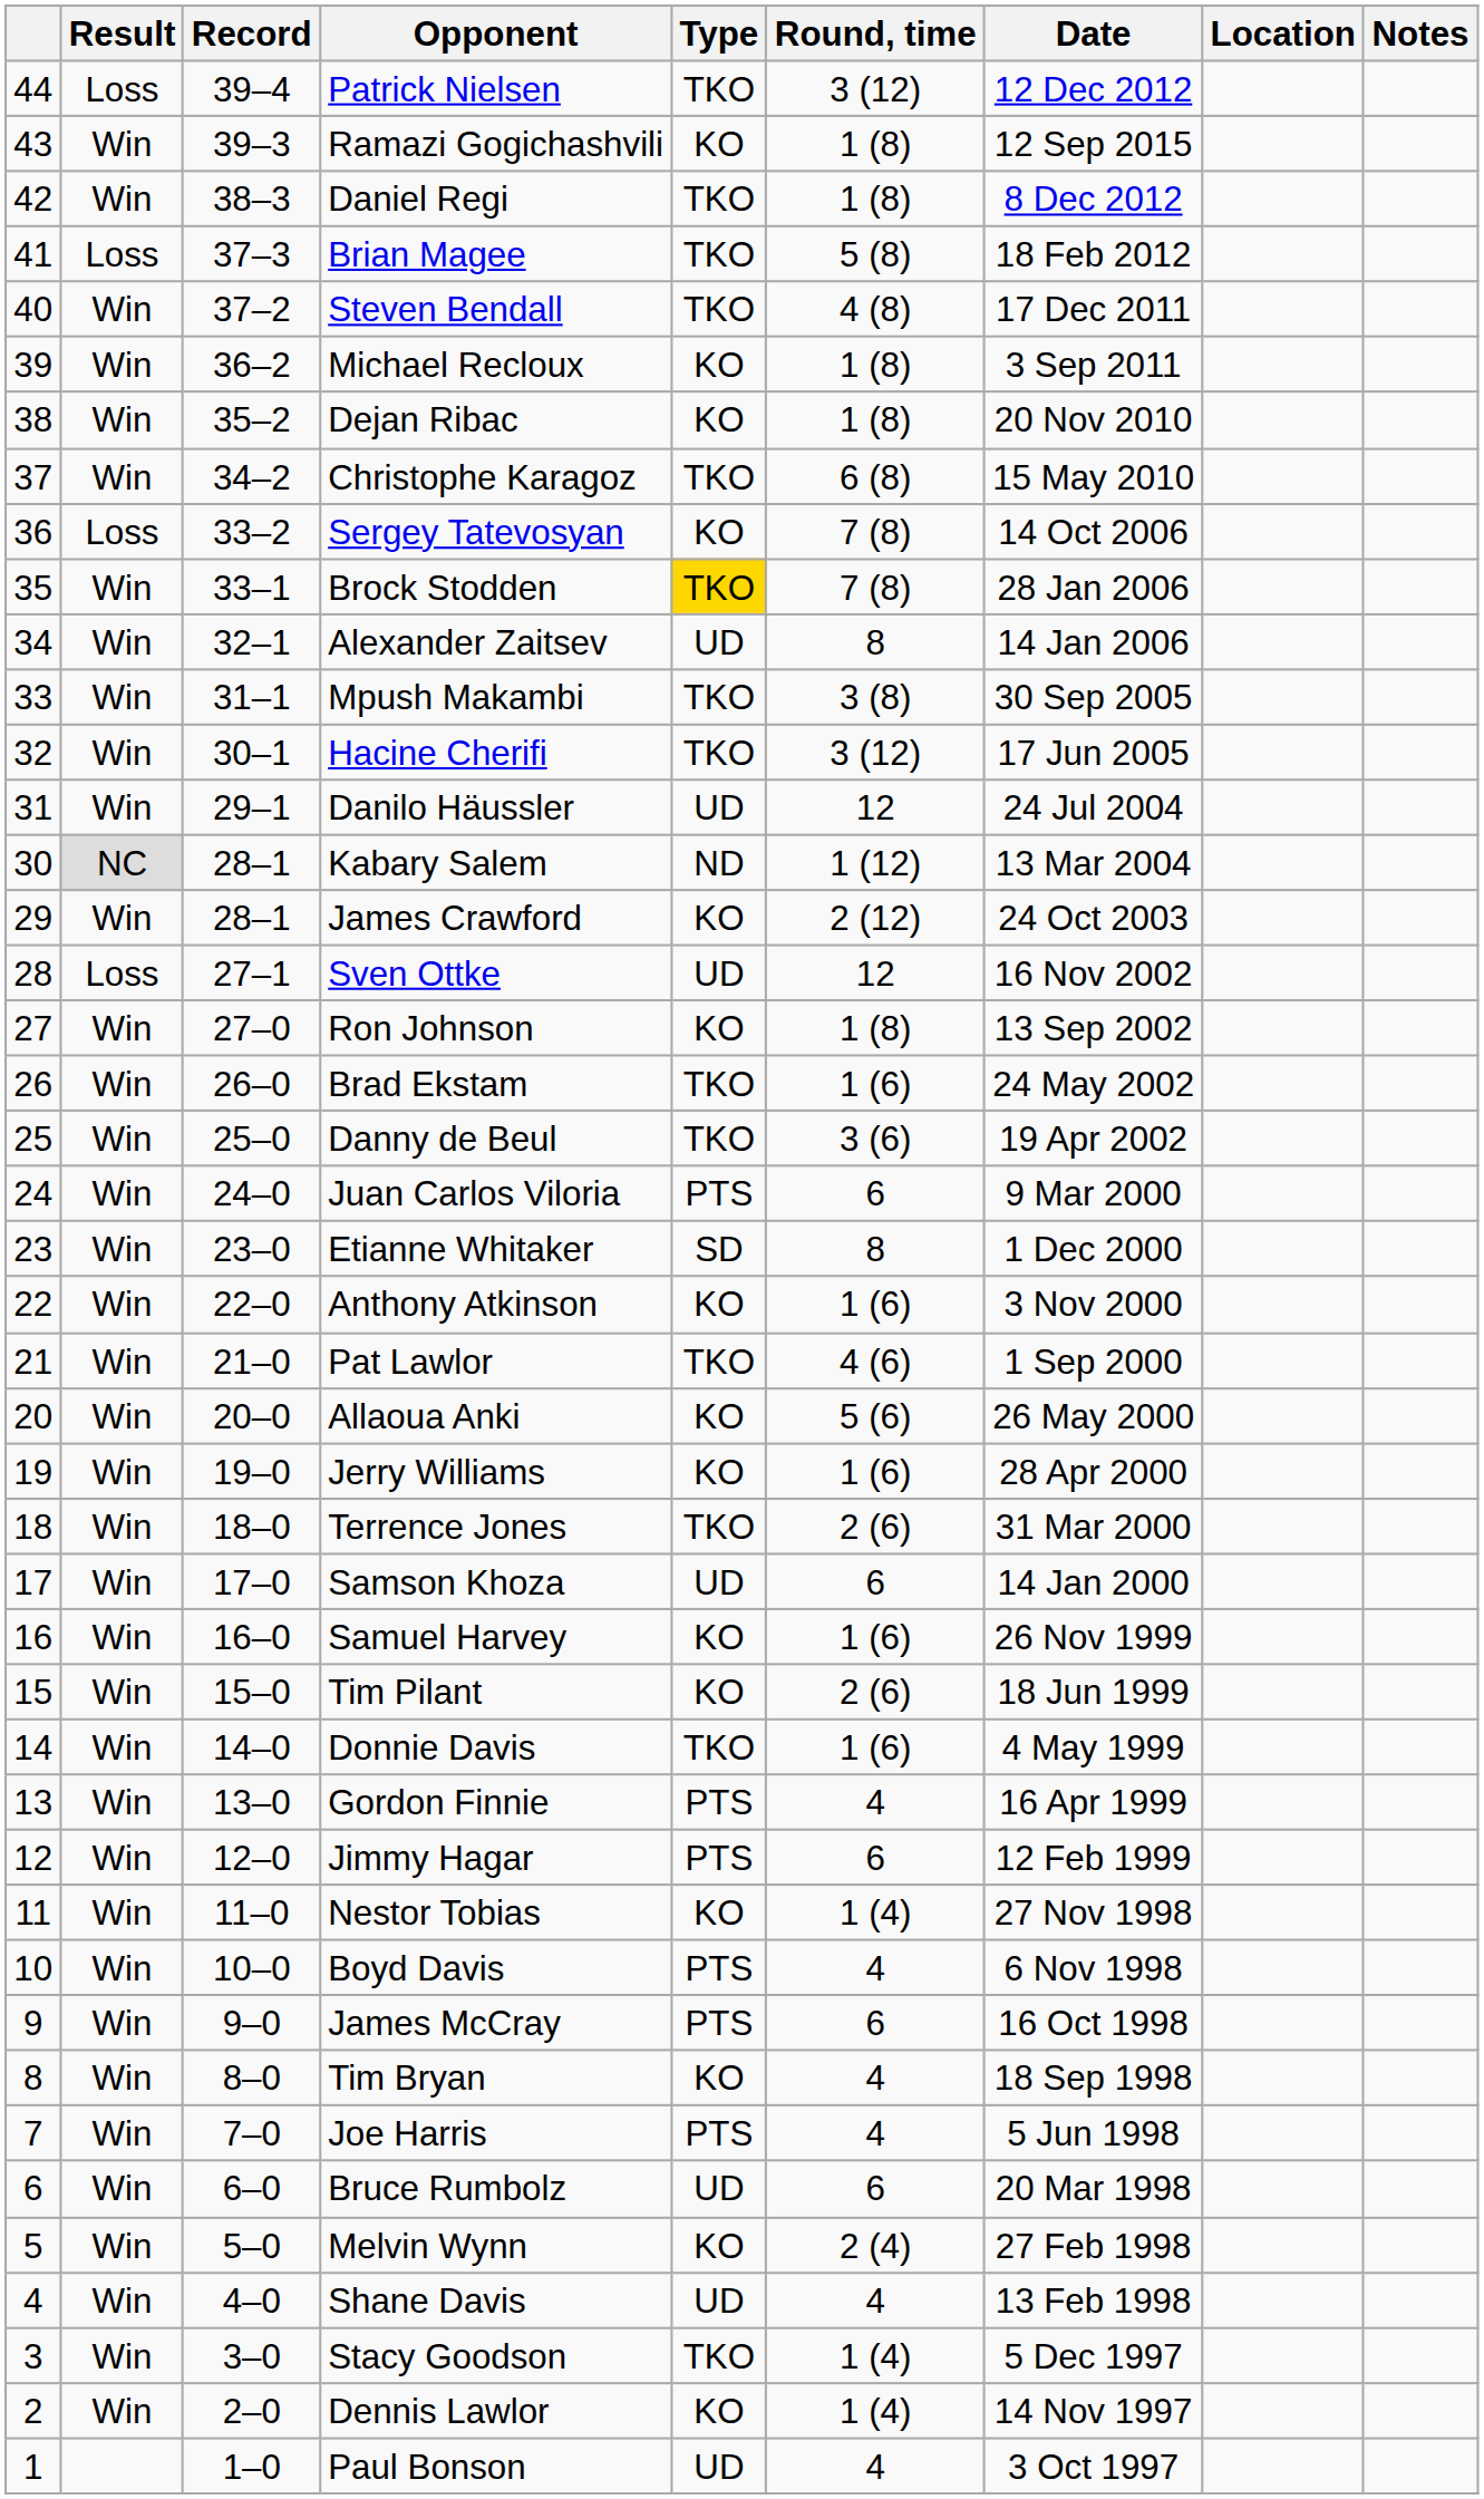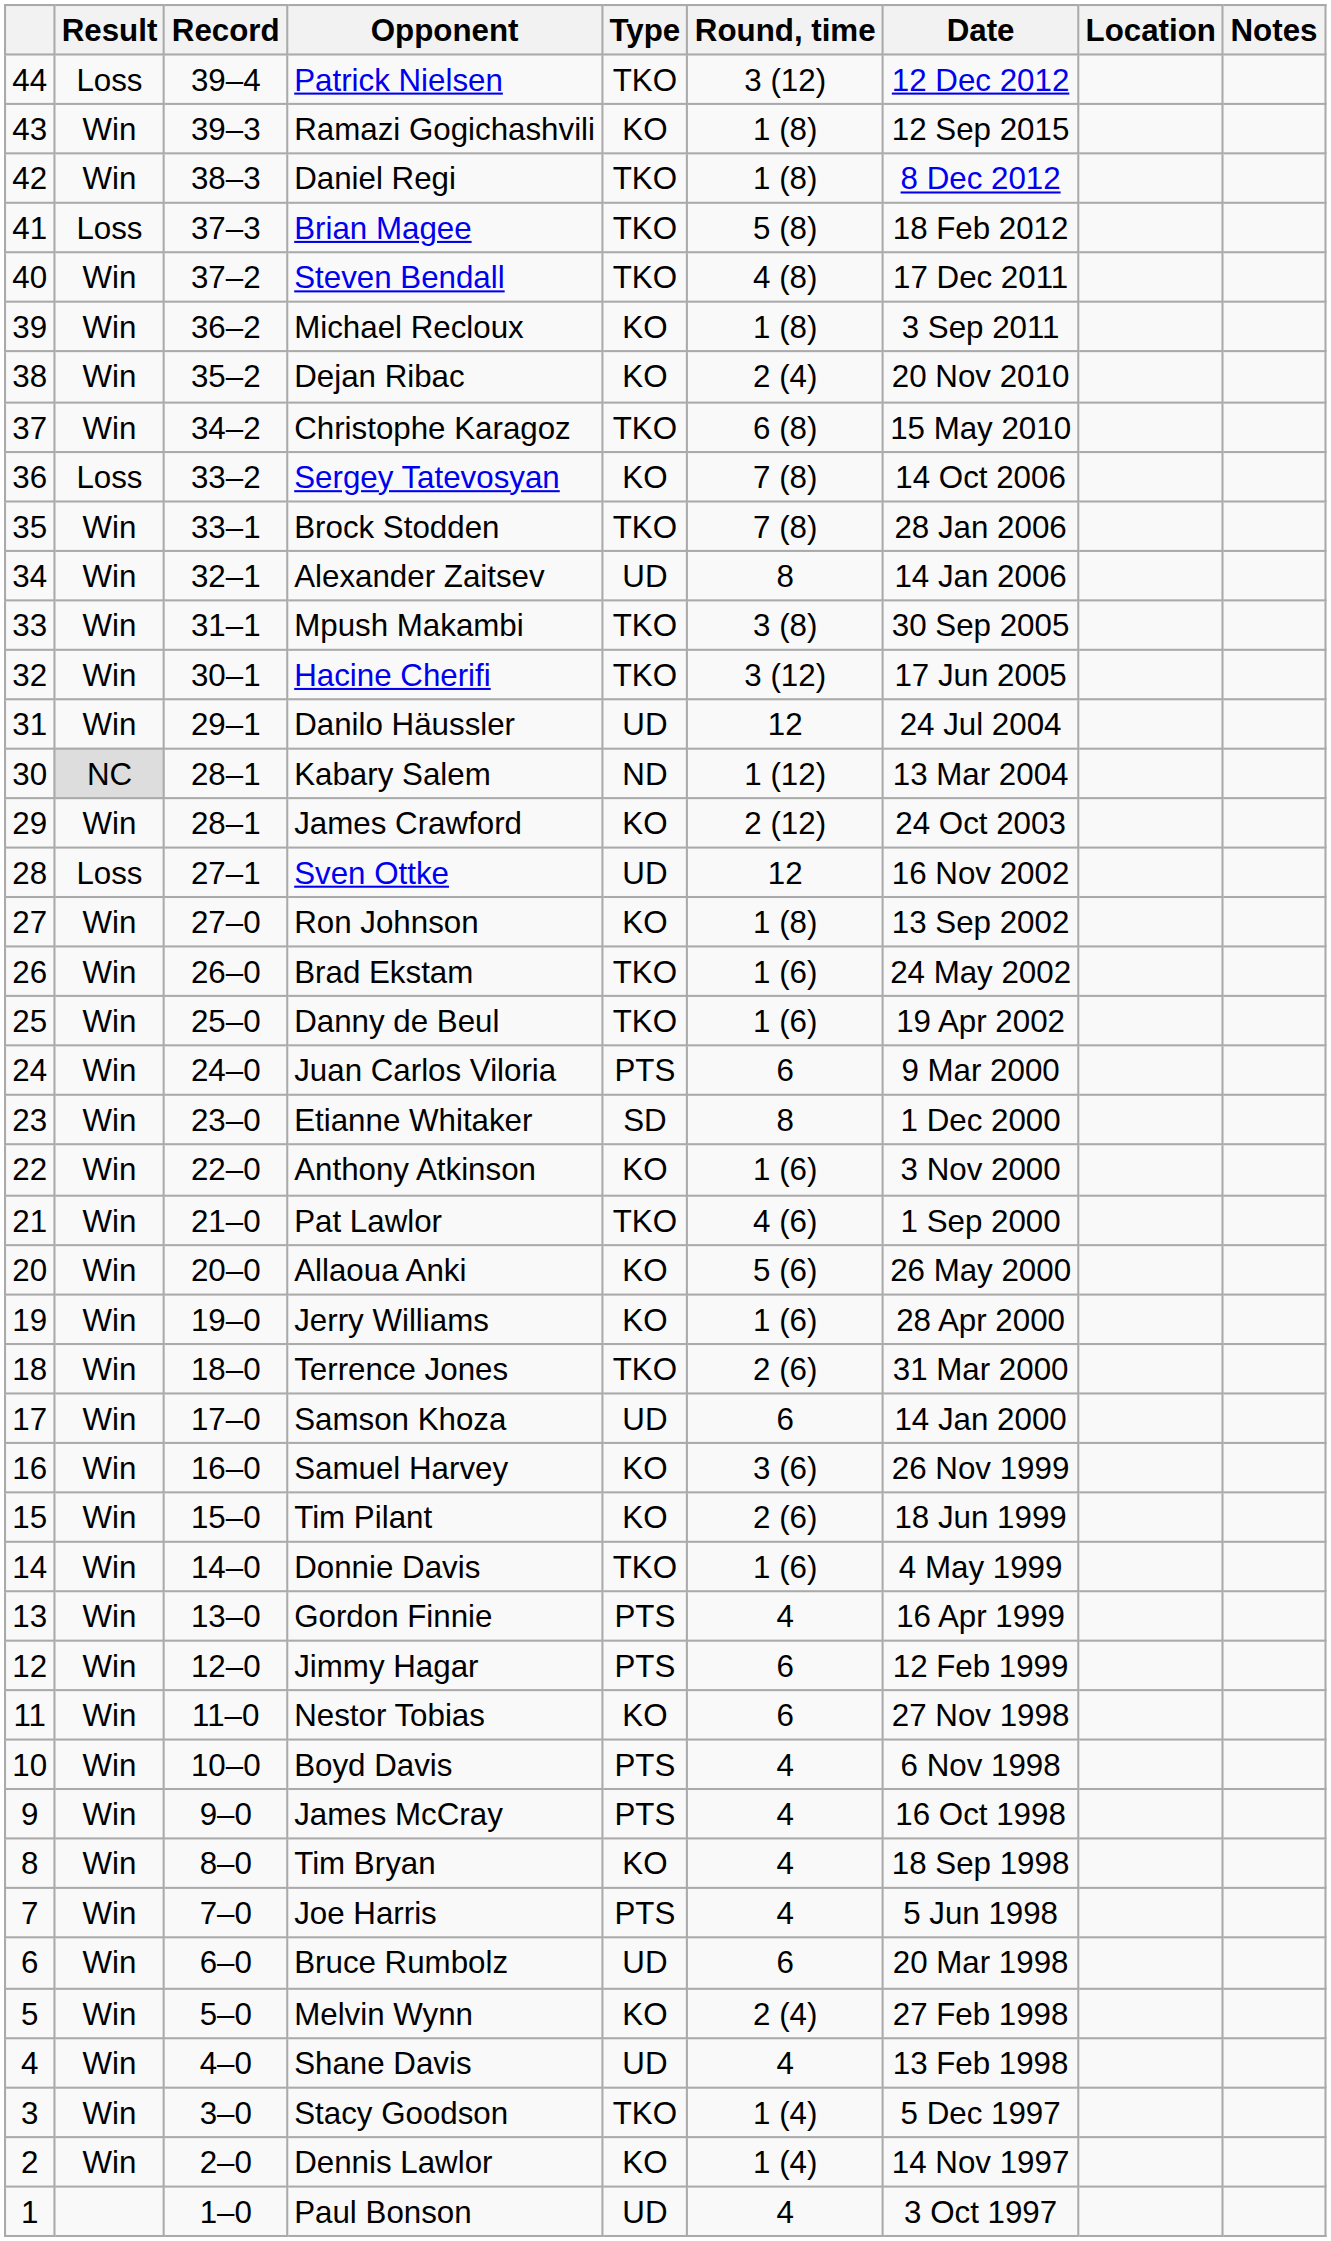 <table class="wikitable" style="text-align:center; font-size:95%">
 <tr>
 <th></th>
 <th>Result</th>
 <th>Record</th>
 <th>Opponent</th>
 <th>Type</th>
 <th>Round, time</th>
 <th>Date</th>
 <th>Location</th>
 <th>Notes</th>
 </tr>
 <tr>
 <td>44</td>
 <td>Loss</td>
 <td>39–4 </td>
 <td align=left> <a href='#'>Patrick Nielsen</a></td>
 <td>TKO</td>
 <td>3 (12)</td>
 <td><a href='#'>12 Dec 2012</a></td>
 <td align=left></td>
 <td align=left></td>
 </tr>
 <tr>
 <td>43</td>
 <td>Win</td>
 <td>39–3 </td>
 <td align=left> Ramazi Gogichashvili</td>
 <td>KO</td>
 <td>1 (8)</td>
 <td>12 Sep 2015</td>
 <td align=left></td>
 <td align=left></td>
 </tr>
 <tr>
 <td>42</td>
 <td>Win</td>
 <td>38–3 </td>
 <td align=left> Daniel Regi</td>
 <td>TKO</td>
 <td>1 (8)</td>
 <td><a href='#'>8 Dec 2012</a></td>
 <td align=left></td>
 <td></td>
 </tr>
 <tr>
 <td>41</td>
 <td>Loss</td>
 <td>37–3 </td>
 <td align=left> <a href='#'>Brian Magee</a></td>
 <td>TKO</td>
 <td>5 (8)</td>
 <td>18 Feb 2012</td>
 <td align=left></td>
 <td align=left></td>
 </tr>
 <tr>
 <td>40</td>
 <td>Win</td>
 <td>37–2 </td>
 <td align=left> <a href='#'>Steven Bendall</a></td>
 <td>TKO</td>
 <td>4 (8)</td>
 <td>17 Dec 2011</td>
 <td align=left></td>
 <td align=left></td>
 </tr>
 <tr>
 <td>39</td>
 <td>Win</td>
 <td>36–2 </td>
 <td align=left> Michael Recloux</td>
 <td>KO</td>
 <td>1 (8)</td>
 <td>3 Sep 2011</td>
 <td align=left></td>
 <td align=left></td>
 </tr>
 <tr>
 <td>38</td>
 <td>Win</td>
 <td>35–2 </td>
 <td align=left> Dejan Ribac</td>
 <td>KO</td>
-<td>1 (8)</td>
+<td>2 (4)</td>
 <td>20 Nov 2010</td>
 <td align=left></td>
 <td align=left></td>
 </tr>
 <tr>
 <td>37</td>
 <td>Win</td>
 <td>34–2 </td>
 <td align=left> Christophe Karagoz</td>
 <td>TKO</td>
 <td>6 (8)</td>
 <td>15 May 2010</td>
 <td align=left></td>
 <td align=left></td>
 </tr>
 <tr>
 <td>36</td>
 <td>Loss</td>
 <td>33–2 </td>
 <td align=left> <a href='#'>Sergey Tatevosyan</a></td>
 <td>KO</td>
 <td>7 (8)</td>
 <td>14 Oct 2006</td>
 <td align=left></td>
 <td align=left></td>
 </tr>
 <tr>
 <td>35</td>
 <td>Win</td>
 <td>33–1 </td>
 <td align=left> Brock Stodden</td>
-<td style="background: gold;">TKO</td>
+<td>TKO</td>
 <td>7 (8)</td>
 <td>28 Jan 2006</td>
 <td align=left></td>
 <td align=left></td>
 </tr>
 <tr>
 <td>34</td>
 <td>Win</td>
 <td>32–1 </td>
 <td align=left> Alexander Zaitsev</td>
 <td>UD</td>
 <td>8</td>
 <td>14 Jan 2006</td>
 <td align=left></td>
 <td align=left></td>
 </tr>
 <tr>
 <td>33</td>
 <td>Win</td>
 <td>31–1 </td>
 <td align=left> Mpush Makambi</td>
 <td>TKO</td>
 <td>3 (8)</td>
 <td>30 Sep 2005</td>
 <td align=left></td>
 <td align=left></td>
 </tr>
 <tr>
 <td>32</td>
 <td>Win</td>
 <td>30–1 </td>
 <td align=left> <a href='#'>Hacine Cherifi</a></td>
 <td>TKO</td>
 <td>3 (12)</td>
 <td>17 Jun 2005</td>
 <td align=left></td>
 <td align=left></td>
 </tr>
 <tr>
 <td>31</td>
 <td>Win</td>
 <td>29–1 </td>
 <td align=left> Danilo Häussler</td>
 <td>UD</td>
 <td>12</td>
 <td>24 Jul 2004</td>
 <td align=left></td>
 <td align=left></td>
 </tr>
 <tr>
 <td>30</td>
 <td style="background:#ddd;">NC</td>
 <td>28–1 </td>
 <td align=left> Kabary Salem</td>
 <td>ND</td>
 <td>1 (12)</td>
 <td>13 Mar 2004</td>
 <td align=left></td>
 <td align=left></td>
 </tr>
 <tr>
 <td>29</td>
 <td>Win</td>
 <td>28–1</td>
 <td align=left> James Crawford</td>
 <td>KO</td>
 <td>2 (12)</td>
 <td>24 Oct 2003</td>
 <td align=left></td>
 <td align=left></td>
 </tr>
 <tr>
 <td>28</td>
 <td>Loss</td>
 <td>27–1</td>
 <td align=left> <a href='#'>Sven Ottke</a></td>
 <td>UD</td>
 <td>12</td>
 <td>16 Nov 2002</td>
 <td align=left></td>
 <td align=left></td>
 </tr>
 <tr>
 <td>27</td>
 <td>Win</td>
 <td>27–0</td>
 <td align=left> Ron Johnson</td>
 <td>KO</td>
 <td>1 (8)</td>
 <td>13 Sep 2002</td>
 <td align=left></td>
 <td align=left></td>
 </tr>
 <tr>
 <td>26</td>
 <td>Win</td>
 <td>26–0</td>
 <td align=left> Brad Ekstam</td>
 <td>TKO</td>
 <td>1 (6)</td>
 <td>24 May 2002</td>
 <td align=left></td>
 <td align=left></td>
 </tr>
 <tr>
 <td>25</td>
 <td>Win</td>
 <td>25–0</td>
 <td align=left> Danny de Beul</td>
 <td>TKO</td>
-<td>3 (6)</td>
+<td>1 (6)</td>
 <td>19 Apr 2002</td>
 <td align=left></td>
 <td align=left></td>
 </tr>
 <tr>
 <td>24</td>
 <td>Win</td>
 <td>24–0</td>
 <td align=left> Juan Carlos Viloria</td>
 <td>PTS</td>
 <td>6</td>
 <td>9 Mar 2000</td>
 <td align=left></td>
 <td align=left></td>
 </tr>
 <tr>
 <td>23</td>
 <td>Win</td>
 <td>23–0</td>
 <td align=left> Etianne Whitaker</td>
 <td>SD</td>
 <td>8</td>
 <td>1 Dec 2000</td>
 <td align=left></td>
 <td align=left></td>
 </tr>
 <tr>
 <td>22</td>
 <td>Win</td>
 <td>22–0</td>
 <td align=left> Anthony Atkinson</td>
 <td>KO</td>
 <td>1 (6)</td>
 <td>3 Nov 2000</td>
 <td align=left></td>
 <td align=left></td>
 </tr>
 <tr>
 <td>21</td>
 <td>Win</td>
 <td>21–0</td>
 <td align=left> Pat Lawlor</td>
 <td>TKO</td>
 <td>4 (6)</td>
 <td>1 Sep 2000</td>
 <td align=left></td>
 <td align=left></td>
 </tr>
 <tr>
 <td>20</td>
 <td>Win</td>
 <td>20–0</td>
 <td align=left> Allaoua Anki</td>
 <td>KO</td>
 <td>5 (6)</td>
 <td>26 May 2000</td>
 <td align=left></td>
 <td align=left></td>
 </tr>
 <tr>
 <td>19</td>
 <td>Win</td>
 <td>19–0</td>
 <td align=left> Jerry Williams</td>
 <td>KO</td>
 <td>1 (6)</td>
 <td>28 Apr 2000</td>
 <td align=left></td>
 <td align=left></td>
 </tr>
 <tr>
 <td>18</td>
 <td>Win</td>
 <td>18–0</td>
 <td align=left> Terrence Jones</td>
 <td>TKO</td>
 <td>2 (6)</td>
 <td>31 Mar 2000</td>
 <td align=left></td>
 <td align=left></td>
 </tr>
 <tr>
 <td>17</td>
 <td>Win</td>
 <td>17–0</td>
 <td align=left> Samson Khoza</td>
 <td>UD</td>
 <td>6</td>
 <td>14 Jan 2000</td>
 <td align=left></td>
 <td align=left></td>
 </tr>
 <tr>
 <td>16</td>
 <td>Win</td>
 <td>16–0</td>
 <td align=left> Samuel Harvey</td>
 <td>KO</td>
-<td>1 (6)</td>
+<td>3 (6)</td>
 <td>26 Nov 1999</td>
 <td align=left></td>
 <td align=left></td>
 </tr>
 <tr>
 <td>15</td>
 <td>Win</td>
 <td>15–0</td>
 <td align=left> Tim Pilant</td>
 <td>KO</td>
 <td>2 (6)</td>
 <td>18 Jun 1999</td>
 <td align=left></td>
 <td align=left></td>
 </tr>
 <tr>
 <td>14</td>
 <td>Win</td>
 <td>14–0</td>
 <td align=left> Donnie Davis</td>
 <td>TKO</td>
 <td>1 (6)</td>
 <td>4 May 1999</td>
 <td align=left></td>
 <td align=left></td>
 </tr>
 <tr>
 <td>13</td>
 <td>Win</td>
 <td>13–0</td>
 <td align=left> Gordon Finnie</td>
 <td>PTS</td>
 <td>4</td>
 <td>16 Apr 1999</td>
 <td align=left></td>
 <td align=left></td>
 </tr>
 <tr>
 <td>12</td>
 <td>Win</td>
 <td>12–0</td>
 <td align=left> Jimmy Hagar</td>
 <td>PTS</td>
 <td>6</td>
 <td>12 Feb 1999</td>
 <td align=left></td>
 <td align=left></td>
 </tr>
 <tr>
 <td>11</td>
 <td>Win</td>
 <td>11–0</td>
 <td align=left> Nestor Tobias</td>
 <td>KO</td>
-<td>1 (4)</td>
+<td>6</td>
 <td>27 Nov 1998</td>
 <td align=left></td>
 <td align=left></td>
 </tr>
 <tr>
 <td>10</td>
 <td>Win</td>
 <td>10–0</td>
 <td align=left> Boyd Davis</td>
 <td>PTS</td>
 <td>4</td>
 <td>6 Nov 1998</td>
 <td align=left></td>
 <td align=left></td>
 </tr>
 <tr>
 <td>9</td>
 <td>Win</td>
 <td>9–0</td>
 <td align=left> James McCray</td>
 <td>PTS</td>
-<td>6</td>
+<td>4</td>
 <td>16 Oct 1998</td>
 <td align=left></td>
 <td align=left></td>
 </tr>
 <tr>
 <td>8</td>
 <td>Win</td>
 <td>8–0</td>
 <td align=left> Tim Bryan</td>
 <td>KO</td>
 <td>4</td>
 <td>18 Sep 1998</td>
 <td align=left></td>
 <td align=left></td>
 </tr>
 <tr>
 <td>7</td>
 <td>Win</td>
 <td>7–0</td>
 <td align=left> Joe Harris</td>
 <td>PTS</td>
 <td>4</td>
 <td>5 Jun 1998</td>
 <td align=left></td>
 <td align=left></td>
 </tr>
 <tr>
 <td>6</td>
 <td>Win</td>
 <td>6–0</td>
 <td align=left> Bruce Rumbolz</td>
 <td>UD</td>
 <td>6</td>
 <td>20 Mar 1998</td>
 <td align=left></td>
 <td align=left></td>
 </tr>
 <tr>
 <td>5</td>
 <td>Win</td>
 <td>5–0</td>
 <td align=left> Melvin Wynn</td>
 <td>KO</td>
 <td>2 (4)</td>
 <td>27 Feb 1998</td>
 <td align=left></td>
 <td align=left></td>
 </tr>
 <tr>
 <td>4</td>
 <td>Win</td>
 <td>4–0</td>
 <td align=left> Shane Davis</td>
 <td>UD</td>
 <td>4</td>
 <td>13 Feb 1998</td>
 <td align=left></td>
 <td align=left></td>
 </tr>
 <tr>
 <td>3</td>
 <td>Win</td>
 <td>3–0</td>
 <td align=left> Stacy Goodson</td>
 <td>TKO</td>
 <td>1 (4)</td>
 <td>5 Dec 1997</td>
 <td align=left></td>
 <td align=left></td>
 </tr>
 <tr>
 <td>2</td>
 <td>Win</td>
 <td>2–0</td>
 <td align=left> Dennis Lawlor</td>
 <td>KO</td>
 <td>1 (4)</td>
 <td>14 Nov 1997</td>
 <td align=left></td>
 <td align=left></td>
 </tr>
 <tr>
 <td>1</td>
 <td></td>
 <td>1–0</td>
 <td align=left> Paul Bonson</td>
 <td>UD</td>
 <td>4</td>
 <td>3 Oct 1997</td>
 <td align=left></td>
 <td></td>
 </tr>
 </table>
